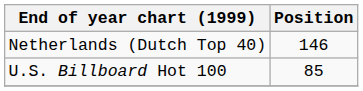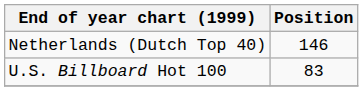 <table class="wikitable sortable">
 <tr>
 <th align="left">End of year chart (1999)</th>
 <th align="center">Position</th>
 </tr>
 <tr>
 <td>Netherlands (Dutch Top 40)</td>
 <td style="text-align:center;">146</td>
 </tr>
 <tr>
 <td>U.S. <em>Billboard</em> Hot 100</td>
-<td align="center">85</td>
+<td align="center">83</td>
 </tr>
 <tr>
 </tr>
 </table>
